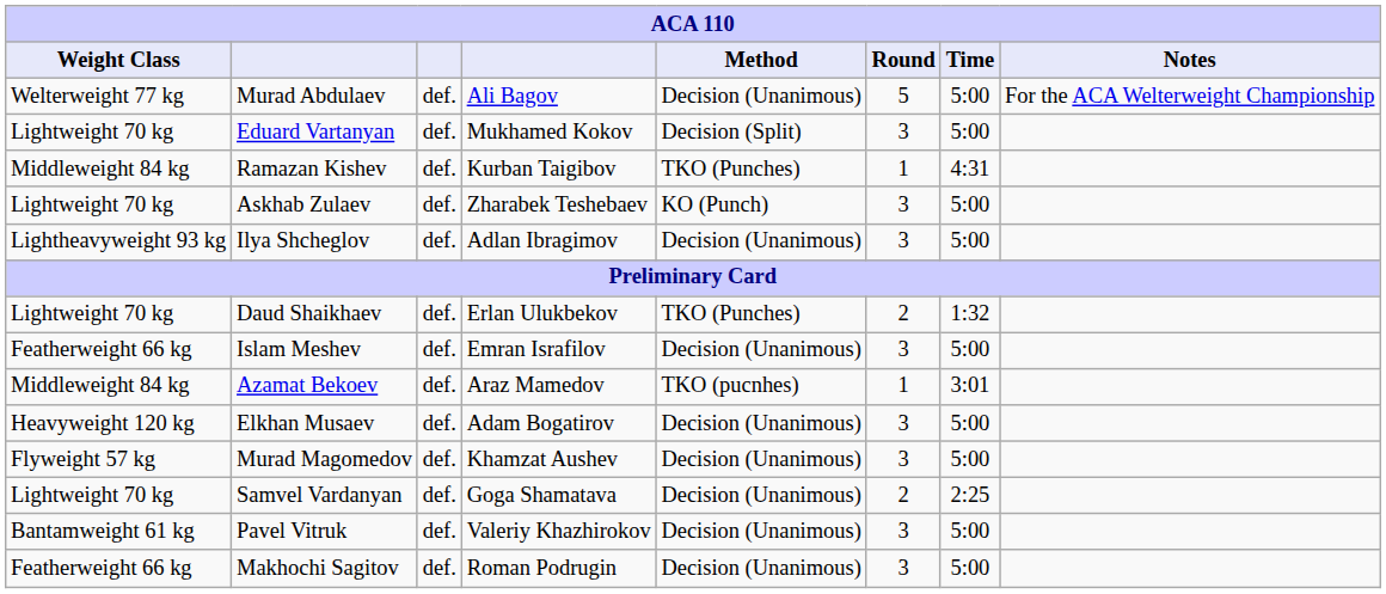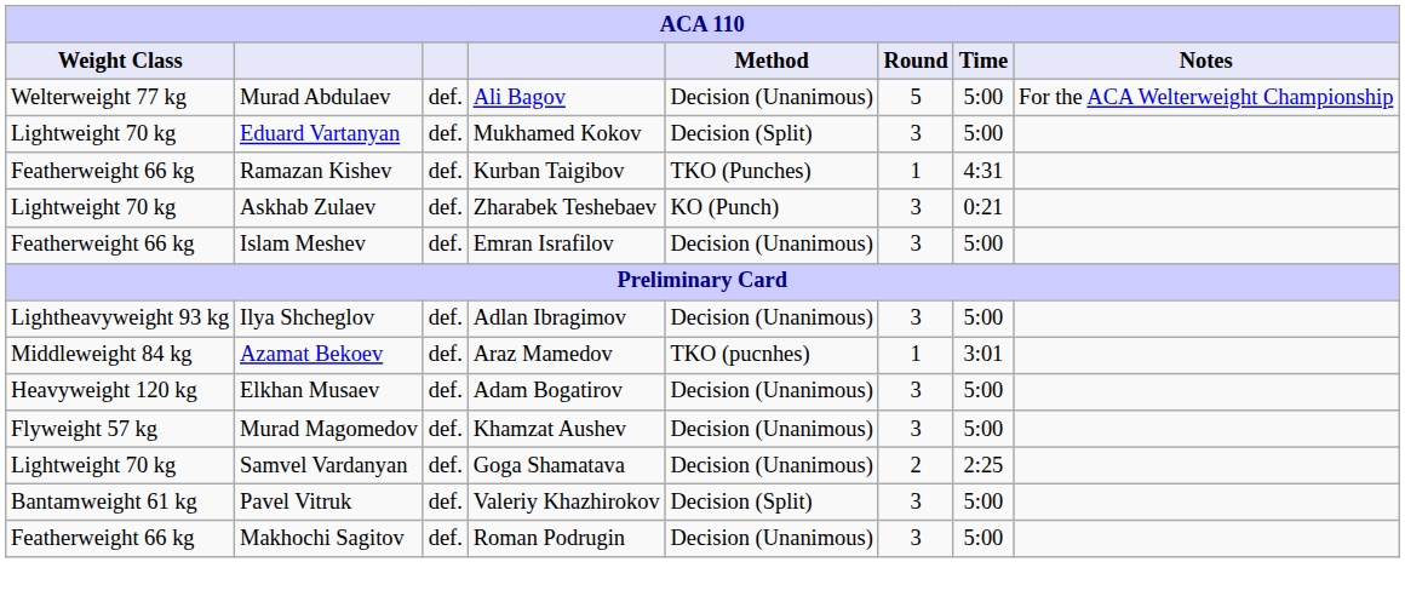 <table class="wikitable" style="font-size: 80%;">
 <tr>
 <th colspan="8" style="background-color: #ccf; color: #000080; text-align: center;"><strong>ACA 110</strong></th>
 </tr>
 <tr>
 <th colspan="1" style="background-color: #E6E8FA; color: #000000; text-align: center;">Weight Class</th>
 <th colspan="1" style="background-color: #E6E8FA; color: #000000; text-align: center;"></th>
 <th colspan="1" style="background-color: #E6E8FA; color: #000000; text-align: center;"></th>
 <th colspan="1" style="background-color: #E6E8FA; color: #000000; text-align: center;"></th>
 <th colspan="1" style="background-color: #E6E8FA; color: #000000; text-align: center;">Method</th>
 <th colspan="1" style="background-color: #E6E8FA; color: #000000; text-align: center;">Round</th>
 <th colspan="1" style="background-color: #E6E8FA; color: #000000; text-align: center;">Time</th>
 <th colspan="1" style="background-color: #E6E8FA; color: #000000; text-align: center;">Notes</th>
 </tr>
 <tr>
 <td>Welterweight 77 kg</td>
 <td> Murad Abdulaev</td>
 <td>def.</td>
 <td> <a href='#'>Ali Bagov</a></td>
 <td>Decision (Unanimous)</td>
 <td align=center>5</td>
 <td align=center>5:00</td>
 <td>For the <a href='#'>ACA Welterweight Championship</a></td>
 </tr>
 <tr>
 <td>Lightweight 70 kg</td>
 <td> <a href='#'>Eduard Vartanyan</a></td>
 <td>def.</td>
 <td> Mukhamed Kokov</td>
 <td>Decision (Split)</td>
 <td align=center>3</td>
 <td align=center>5:00</td>
 <td></td>
 </tr>
 <tr>
-<td>Middleweight 84 kg</td>
+<td>Featherweight 66 kg</td>
 <td> Ramazan Kishev</td>
 <td>def.</td>
 <td> Kurban Taigibov</td>
 <td>TKO (Punches)</td>
 <td align=center>1</td>
 <td align=center>4:31</td>
 <td></td>
 </tr>
 <tr>
 <td>Lightweight 70 kg</td>
 <td> Askhab Zulaev</td>
 <td>def.</td>
 <td> Zharabek Teshebaev</td>
 <td>KO (Punch)</td>
 <td align=center>3</td>
-<td align=center>5:00</td>
+<td align=center>0:21</td>
 <td></td>
 </tr>
 <tr>
-<td>Lightheavyweight 93 kg</td>
-<td> Ilya Shcheglov</td>
+<td>Featherweight 66 kg</td>
+<td> Islam Meshev</td>
 <td>def.</td>
-<td> Adlan Ibragimov</td>
+<td> Emran Israfilov</td>
 <td>Decision (Unanimous)</td>
 <td align=center>3</td>
 <td align=center>5:00</td>
 <td></td>
 </tr>
 <tr>
 <th colspan="8" style="background-color: #ccf; color: #000080; text-align: center;"><strong>Preliminary Card</strong></th>
 </tr>
 <tr>
-<td>Lightweight 70 kg</td>
-<td> Daud Shaikhaev</td>
+<td>Lightheavyweight 93 kg</td>
+<td> Ilya Shcheglov</td>
 <td>def.</td>
-<td> Erlan Ulukbekov</td>
-<td>TKO (Punches)</td>
-<td align=center>2</td>
-<td align=center>1:32</td>
-<td></td>
-</tr>
-<tr>
-<td>Featherweight 66 kg</td>
-<td> Islam Meshev</td>
-<td>def.</td>
-<td> Emran Israfilov</td>
+<td> Adlan Ibragimov</td>
 <td>Decision (Unanimous)</td>
 <td align=center>3</td>
 <td align=center>5:00</td>
 <td></td>
 </tr>
 <tr>
 <td>Middleweight 84 kg</td>
 <td> <a href='#'>Azamat Bekoev</a></td>
 <td>def.</td>
 <td> Araz Mamedov</td>
 <td>TKO (pucnhes)</td>
 <td align=center>1</td>
 <td align=center>3:01</td>
 <td></td>
 </tr>
 <tr>
 <td>Heavyweight 120 kg</td>
 <td> Elkhan Musaev</td>
 <td>def.</td>
 <td> Adam Bogatirov</td>
 <td>Decision (Unanimous)</td>
 <td align=center>3</td>
 <td align=center>5:00</td>
 <td></td>
 </tr>
 <tr>
 <td>Flyweight 57 kg</td>
 <td> Murad Magomedov</td>
 <td>def.</td>
 <td> Khamzat Aushev</td>
 <td>Decision (Unanimous)</td>
 <td align=center>3</td>
 <td align=center>5:00</td>
 <td></td>
 </tr>
 <tr>
 <td>Lightweight 70 kg</td>
 <td> Samvel Vardanyan</td>
 <td>def.</td>
 <td> Goga Shamatava</td>
 <td>Decision (Unanimous)</td>
 <td align=center>2</td>
 <td align=center>2:25</td>
 <td></td>
 </tr>
 <tr>
 <td>Bantamweight 61 kg</td>
 <td> Pavel Vitruk</td>
 <td>def.</td>
 <td> Valeriy Khazhirokov</td>
-<td>Decision (Unanimous)</td>
+<td>Decision (Split)</td>
 <td align=center>3</td>
 <td align=center>5:00</td>
 <td></td>
 </tr>
 <tr>
 <td>Featherweight 66 kg</td>
 <td> Makhochi Sagitov</td>
 <td>def.</td>
 <td> Roman Podrugin</td>
 <td>Decision (Unanimous)</td>
 <td align=center>3</td>
 <td align=center>5:00</td>
 <td></td>
 </tr>
 </table>
